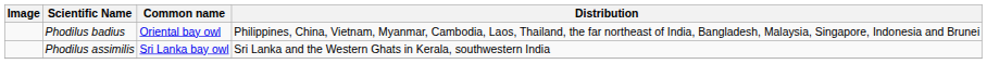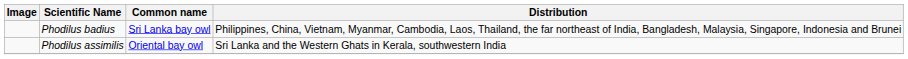 <table class="wikitable">
 <tr>
 <th>Image</th>
 <th>Scientific Name</th>
 <th>Common name</th>
 <th>Distribution</th>
 </tr>
 <tr>
 <td></td>
 <td><em>Phodilus badius</em></td>
-<td><a href='#'>Oriental bay owl</a></td>
+<td><a href='#'>Sri Lanka bay owl</a></td>
 <td>Philippines, China, Vietnam, Myanmar, Cambodia, Laos, Thailand, the far northeast of India, Bangladesh, Malaysia, Singapore, Indonesia and Brunei</td>
 </tr>
 <tr>
 <td></td>
 <td><em>Phodilus assimilis</em></td>
-<td><a href='#'>Sri Lanka bay owl</a></td>
+<td><a href='#'>Oriental bay owl</a></td>
 <td>Sri Lanka and the Western Ghats in Kerala, southwestern India</td>
 </tr>
 <tr>
 </tr>
 </table>
